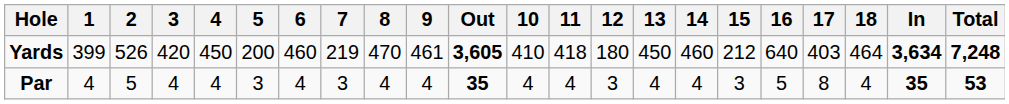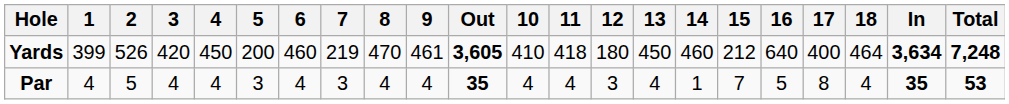 <table class="wikitable" style="text-align:center">
 <tr>
 <th>Hole</th>
 <th>1</th>
 <th>2</th>
 <th>3</th>
 <th>4</th>
 <th>5</th>
 <th>6</th>
 <th>7</th>
 <th>8</th>
 <th>9</th>
 <th>Out</th>
 <th>10</th>
 <th>11</th>
 <th>12</th>
 <th>13</th>
 <th>14</th>
 <th>15</th>
 <th>16</th>
 <th>17</th>
 <th>18</th>
 <th>In</th>
 <th>Total</th>
 </tr>
 <tr>
 <td><strong>Yards</strong></td>
 <td>399</td>
 <td>526</td>
 <td>420</td>
 <td>450</td>
 <td>200</td>
 <td>460</td>
 <td>219</td>
 <td>470</td>
 <td>461</td>
 <td><strong>3,605</strong></td>
 <td>410</td>
 <td>418</td>
 <td>180</td>
 <td>450</td>
 <td>460</td>
 <td>212</td>
 <td>640</td>
-<td>403</td>
+<td>400</td>
 <td>464</td>
 <td><strong>3,634</strong></td>
 <td><strong>7,248</strong></td>
 </tr>
 <tr>
 <td><strong>Par</strong></td>
 <td>4</td>
 <td>5</td>
 <td>4</td>
 <td>4</td>
 <td>3</td>
 <td>4</td>
 <td>3</td>
 <td>4</td>
 <td>4</td>
 <td><strong>35</strong></td>
 <td>4</td>
 <td>4</td>
 <td>3</td>
 <td>4</td>
-<td>4</td>
-<td>3</td>
+<td>1</td>
+<td>7</td>
 <td>5</td>
 <td>8</td>
 <td>4</td>
 <td><strong>35</strong></td>
 <td><strong>53</strong></td>
 </tr>
 </table>
